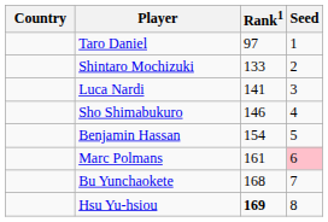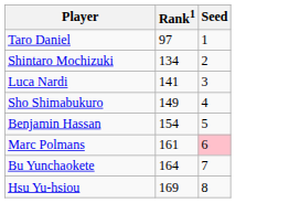 <table class="sortable wikitable">
 <tr>
-<th width="70">Country</th>
 <th width="175">Player</th>
 <th>Rank<sup>1</sup></th>
 <th>Seed</th>
 </tr>
 <tr>
-<td></td>
 <td><a href='#'>Taro Daniel</a></td>
 <td>97</td>
 <td>1</td>
 </tr>
 <tr>
-<td></td>
 <td><a href='#'>Shintaro Mochizuki</a></td>
-<td>133</td>
+<td>134</td>
 <td>2</td>
 </tr>
 <tr>
-<td></td>
 <td><a href='#'>Luca Nardi</a></td>
 <td>141</td>
 <td>3</td>
 </tr>
 <tr>
-<td></td>
 <td><a href='#'>Sho Shimabukuro</a></td>
-<td>146</td>
+<td>149</td>
 <td>4</td>
 </tr>
 <tr>
-<td></td>
 <td><a href='#'>Benjamin Hassan</a></td>
 <td>154</td>
 <td>5</td>
 </tr>
 <tr>
-<td></td>
 <td><a href='#'>Marc Polmans</a></td>
 <td>161</td>
 <td style="background: pink;">6</td>
 </tr>
 <tr>
-<td></td>
 <td><a href='#'>Bu Yunchaokete</a></td>
-<td>168</td>
+<td>164</td>
 <td>7</td>
 </tr>
 <tr>
-<td></td>
 <td><a href='#'>Hsu Yu-hsiou</a></td>
-<td><strong>169</strong></td>
+<td>169</td>
 <td>8</td>
 </tr>
 </table>
